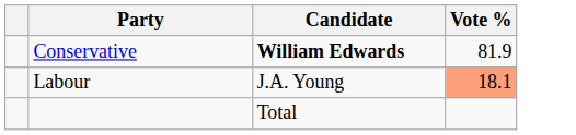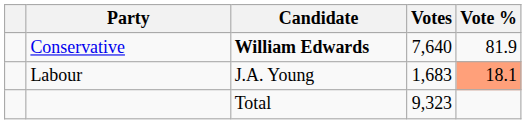 <table class="wikitable">
 <tr>
 <th></th>
 <th scope="col" width="175">Party</th>
 <th scope="col" width="150">Candidate</th>
+<th>Votes</th>
 <th>Vote %</th>
 </tr>
 <tr>
 <td>   </td>
 <td><a href='#'>Conservative</a></td>
 <td><strong>William Edwards</strong></td>
+<td align=right>7,640</td>
 <td align=right>81.9</td>
 </tr>
 <tr>
 <td>   </td>
 <td>Labour</td>
 <td>J.A. Young</td>
+<td align=right>1,683</td>
 <td align=right style="background: lightsalmon;">18.1</td>
 </tr>
 <tr>
 <td></td>
 <td></td>
 <td>Total</td>
+<td align=right>9,323</td>
 <td></td>
 </tr>
 </table>
